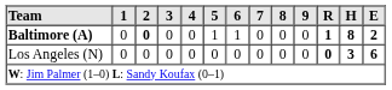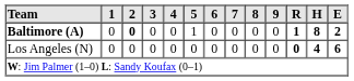 <table border=1 cellspacing=0 width=425 style="margin-left:3em;">
 <tr style="text-align:center; background-color:#e6e6e6;">
 <th align=left width=28%>Team</th>
 <th width=6%>1</th>
 <th width=6%>2</th>
 <th width=6%>3</th>
 <th width=6%>4</th>
 <th width=6%>5</th>
 <th width=6%>6</th>
 <th width=6%>7</th>
 <th width=6%>8</th>
 <th width=6%>9</th>
 <th width=6%>R</th>
 <th width=6%>H</th>
 <th width=6%>E</th>
 </tr>
 <tr style="text-align:center;">
 <td align=left><strong>Baltimore (A)</strong></td>
 <td>0</td>
 <td><strong>0</strong></td>
 <td>0</td>
 <td>0</td>
 <td>1</td>
-<td>1</td>
+<td>0</td>
 <td>0</td>
 <td>0</td>
 <td>0</td>
 <td><strong>1</strong></td>
 <td><strong>8</strong></td>
 <td><strong>2</strong></td>
 </tr>
 <tr style="text-align:center;">
 <td align=left>Los Angeles (N)</td>
 <td>0</td>
 <td>0</td>
 <td>0</td>
 <td>0</td>
 <td>0</td>
 <td>0</td>
 <td>0</td>
 <td>0</td>
 <td>0</td>
 <td><strong>0</strong></td>
-<td><strong>3</strong></td>
+<td><strong>4</strong></td>
 <td><strong>6</strong></td>
 </tr>
 <tr style="text-align:left;">
 <td colspan=13><small><strong>W</strong>: <a href='#'>Jim Palmer</a> (1–0)   <strong>L</strong>: <a href='#'>Sandy Koufax</a> (0–1)  </small></td>
 </tr>
 <tr style="text-align:left;">
 </tr>
 </table>
